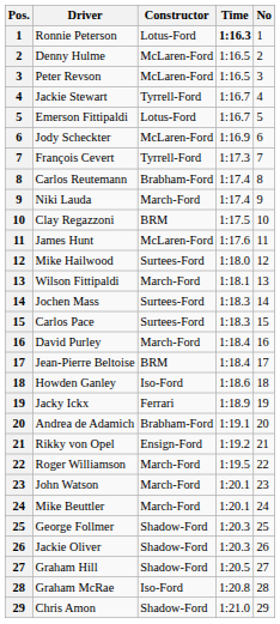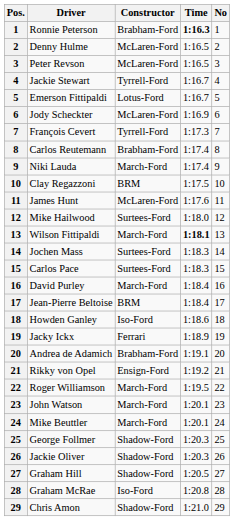 <table class="wikitable sortable" style="font-size: 95%;">
 <tr>
 <th>Pos.</th>
 <th>Driver</th>
 <th>Constructor</th>
 <th>Time</th>
 <th>No</th>
 </tr>
 <tr>
 <th>1</th>
 <td>Ronnie Peterson</td>
-<td>Lotus-Ford</td>
+<td>Brabham-Ford</td>
 <td><strong>1:16.3</strong></td>
 <td>1</td>
 </tr>
 <tr>
 <th>2</th>
 <td>Denny Hulme</td>
 <td>McLaren-Ford</td>
 <td>1:16.5</td>
 <td>2</td>
 </tr>
 <tr>
 <th>3</th>
 <td>Peter Revson</td>
 <td>McLaren-Ford</td>
 <td>1:16.5</td>
 <td>3</td>
 </tr>
 <tr>
 <th>4</th>
 <td>Jackie Stewart</td>
 <td>Tyrrell-Ford</td>
 <td>1:16.7</td>
 <td>4</td>
 </tr>
 <tr>
 <th>5</th>
 <td>Emerson Fittipaldi</td>
 <td>Lotus-Ford</td>
 <td>1:16.7</td>
 <td>5</td>
 </tr>
 <tr>
 <th>6</th>
 <td>Jody Scheckter</td>
 <td>McLaren-Ford</td>
 <td>1:16.9</td>
 <td>6</td>
 </tr>
 <tr>
 <th>7</th>
 <td>François Cevert</td>
 <td>Tyrrell-Ford</td>
 <td>1:17.3</td>
 <td>7</td>
 </tr>
 <tr>
 <th>8</th>
 <td>Carlos Reutemann</td>
 <td>Brabham-Ford</td>
 <td>1:17.4</td>
 <td>8</td>
 </tr>
 <tr>
 <th>9</th>
 <td>Niki Lauda</td>
 <td>March-Ford</td>
 <td>1:17.4</td>
 <td>9</td>
 </tr>
 <tr>
 <th>10</th>
 <td>Clay Regazzoni</td>
 <td>BRM</td>
 <td>1:17.5</td>
 <td>10</td>
 </tr>
 <tr>
 <th>11</th>
 <td>James Hunt</td>
 <td>McLaren-Ford</td>
 <td>1:17.6</td>
 <td>11</td>
 </tr>
 <tr>
 <th>12</th>
 <td>Mike Hailwood</td>
 <td>Surtees-Ford</td>
 <td>1:18.0</td>
 <td>12</td>
 </tr>
 <tr>
 <th>13</th>
 <td>Wilson Fittipaldi</td>
 <td>March-Ford</td>
-<td>1:18.1</td>
+<td><strong>1:18.1</strong></td>
 <td>13</td>
 </tr>
 <tr>
 <th>14</th>
 <td>Jochen Mass</td>
 <td>Surtees-Ford</td>
 <td>1:18.3</td>
 <td>14</td>
 </tr>
 <tr>
 <th>15</th>
 <td>Carlos Pace</td>
 <td>Surtees-Ford</td>
 <td>1:18.3</td>
 <td>15</td>
 </tr>
 <tr>
 <th>16</th>
 <td>David Purley</td>
 <td>March-Ford</td>
 <td>1:18.4</td>
 <td>16</td>
 </tr>
 <tr>
 <th>17</th>
 <td>Jean-Pierre Beltoise</td>
 <td>BRM</td>
 <td>1:18.4</td>
 <td>17</td>
 </tr>
 <tr>
 <th>18</th>
 <td>Howden Ganley</td>
 <td>Iso-Ford</td>
 <td>1:18.6</td>
 <td>18</td>
 </tr>
 <tr>
 <th>19</th>
 <td>Jacky Ickx</td>
 <td>Ferrari</td>
 <td>1:18.9</td>
 <td>19</td>
 </tr>
 <tr>
 <th>20</th>
 <td>Andrea de Adamich</td>
 <td>Brabham-Ford</td>
 <td>1:19.1</td>
 <td>20</td>
 </tr>
 <tr>
 <th>21</th>
 <td>Rikky von Opel</td>
 <td>Ensign-Ford</td>
 <td>1:19.2</td>
 <td>21</td>
 </tr>
 <tr>
 <th>22</th>
 <td>Roger Williamson</td>
 <td>March-Ford</td>
 <td>1:19.5</td>
 <td>22</td>
 </tr>
 <tr>
 <th>23</th>
 <td>John Watson</td>
 <td>March-Ford</td>
 <td>1:20.1</td>
 <td>23</td>
 </tr>
 <tr>
 <th>24</th>
 <td>Mike Beuttler</td>
 <td>March-Ford</td>
 <td>1:20.1</td>
 <td>24</td>
 </tr>
 <tr>
 <th>25</th>
 <td>George Follmer</td>
 <td>Shadow-Ford</td>
 <td>1:20.3</td>
 <td>25</td>
 </tr>
 <tr>
 <th>26</th>
 <td>Jackie Oliver</td>
 <td>Shadow-Ford</td>
 <td>1:20.3</td>
 <td>26</td>
 </tr>
 <tr>
 <th>27</th>
 <td>Graham Hill</td>
 <td>Shadow-Ford</td>
 <td>1:20.5</td>
 <td>27</td>
 </tr>
 <tr>
 <th>28</th>
 <td>Graham McRae</td>
 <td>Iso-Ford</td>
 <td>1:20.8</td>
 <td>28</td>
 </tr>
 <tr>
 <th>29</th>
 <td>Chris Amon</td>
 <td>Shadow-Ford</td>
 <td>1:21.0</td>
 <td>29</td>
 </tr>
 </table>
